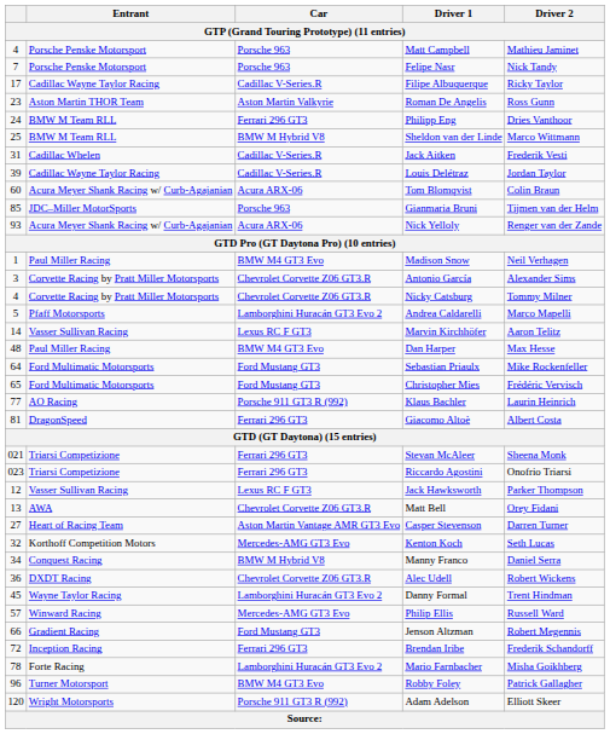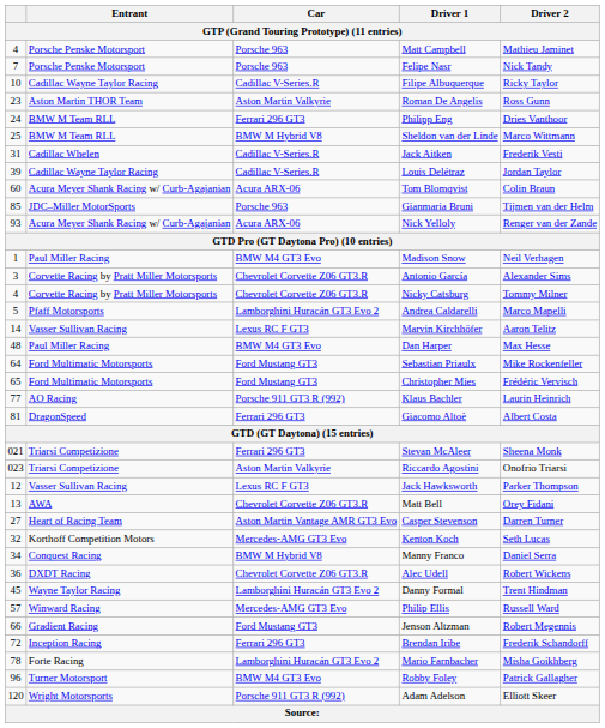 <table class="wikitable" style="font-size: 85%;">
 <tr>
 <th></th>
 <th>Entrant</th>
 <th>Car</th>
 <th>Driver 1</th>
 <th>Driver 2</th>
 </tr>
 <tr>
 <th colspan="6">GTP (Grand Touring Prototype) (11 entries)</th>
 </tr>
 <tr>
 <td align=center>4</td>
 <td> <a href='#'>Porsche Penske Motorsport</a></td>
 <td><a href='#'>Porsche 963</a></td>
 <td> <a href='#'>Matt Campbell</a></td>
 <td> <a href='#'>Mathieu Jaminet</a></td>
 </tr>
 <tr>
 <td align=center>7</td>
 <td> <a href='#'>Porsche Penske Motorsport</a></td>
 <td><a href='#'>Porsche 963</a></td>
 <td> <a href='#'>Felipe Nasr</a></td>
 <td> <a href='#'>Nick Tandy</a></td>
 </tr>
 <tr>
-<td align=center>17</td>
+<td align=center>10</td>
 <td> <a href='#'>Cadillac Wayne Taylor Racing</a></td>
 <td><a href='#'>Cadillac V-Series.R</a></td>
 <td> <a href='#'>Filipe Albuquerque</a></td>
 <td> <a href='#'>Ricky Taylor</a></td>
 </tr>
 <tr>
 <td align=center>23</td>
 <td> <a href='#'>Aston Martin THOR Team</a></td>
 <td><a href='#'>Aston Martin Valkyrie</a></td>
 <td> <a href='#'>Roman De Angelis</a></td>
 <td> <a href='#'>Ross Gunn</a></td>
 </tr>
 <tr>
 <td align=center>24</td>
 <td> <a href='#'>BMW M Team RLL</a></td>
 <td><a href='#'>Ferrari 296 GT3</a></td>
 <td> <a href='#'>Philipp Eng</a></td>
 <td> <a href='#'>Dries Vanthoor</a></td>
 </tr>
 <tr>
 <td align=center>25</td>
 <td> <a href='#'>BMW M Team RLL</a></td>
 <td><a href='#'>BMW M Hybrid V8</a></td>
 <td nowrap> <a href='#'>Sheldon van der Linde</a></td>
 <td> <a href='#'>Marco Wittmann</a></td>
 </tr>
 <tr>
 <td align=center>31</td>
 <td> <a href='#'>Cadillac Whelen</a></td>
 <td><a href='#'>Cadillac V-Series.R</a></td>
 <td> <a href='#'>Jack Aitken</a></td>
 <td> <a href='#'>Frederik Vesti</a></td>
 </tr>
 <tr>
 <td align=center>39</td>
 <td> <a href='#'>Cadillac Wayne Taylor Racing</a></td>
 <td><a href='#'>Cadillac V-Series.R</a></td>
 <td> <a href='#'>Louis Delétraz</a></td>
 <td> <a href='#'>Jordan Taylor</a></td>
 </tr>
 <tr>
 <td align=center>60</td>
 <td nowrap> <a href='#'>Acura Meyer Shank Racing</a> w/ <a href='#'>Curb-Agajanian</a></td>
 <td><a href='#'>Acura ARX-06</a></td>
 <td> <a href='#'>Tom Blomqvist</a></td>
 <td> <a href='#'>Colin Braun</a></td>
 </tr>
 <tr>
 <td align=center>85</td>
 <td> <a href='#'>JDC–Miller MotorSports</a></td>
 <td><a href='#'>Porsche 963</a></td>
 <td> <a href='#'>Gianmaria Bruni</a></td>
 <td> <a href='#'>Tijmen van der Helm</a></td>
 </tr>
 <tr>
 <td align=center>93</td>
 <td> <a href='#'>Acura Meyer Shank Racing</a> w/ <a href='#'>Curb-Agajanian</a></td>
 <td><a href='#'>Acura ARX-06</a></td>
 <td> <a href='#'>Nick Yelloly</a></td>
 <td nowrap> <a href='#'>Renger van der Zande</a></td>
 </tr>
 <tr>
 <th colspan="6">GTD Pro (GT Daytona Pro) (10 entries)</th>
 </tr>
 <tr>
 <td align=center>1</td>
 <td> <a href='#'>Paul Miller Racing</a></td>
 <td><a href='#'>BMW M4 GT3 Evo</a></td>
 <td> <a href='#'>Madison Snow</a></td>
 <td> <a href='#'>Neil Verhagen</a></td>
 </tr>
 <tr>
 <td align=center>3</td>
 <td> <a href='#'>Corvette Racing</a> by <a href='#'>Pratt Miller Motorsports</a></td>
 <td><a href='#'>Chevrolet Corvette Z06 GT3.R</a></td>
 <td> <a href='#'>Antonio García</a></td>
 <td> <a href='#'>Alexander Sims</a></td>
 </tr>
 <tr>
 <td align=center>4</td>
 <td> <a href='#'>Corvette Racing</a> by <a href='#'>Pratt Miller Motorsports</a></td>
 <td><a href='#'>Chevrolet Corvette Z06 GT3.R</a></td>
 <td> <a href='#'>Nicky Catsburg</a></td>
 <td> <a href='#'>Tommy Milner</a></td>
 </tr>
 <tr>
 <td align=center>5</td>
 <td> <a href='#'>Pfaff Motorsports</a></td>
 <td><a href='#'>Lamborghini Huracán GT3 Evo 2</a></td>
 <td> <a href='#'>Andrea Caldarelli</a></td>
 <td> <a href='#'>Marco Mapelli</a></td>
 </tr>
 <tr>
 <td align=center>14</td>
 <td> <a href='#'>Vasser Sullivan Racing</a></td>
 <td><a href='#'>Lexus RC F GT3</a></td>
 <td> <a href='#'>Marvin Kirchhöfer</a></td>
 <td> <a href='#'>Aaron Telitz</a></td>
 </tr>
 <tr>
 <td align=center>48</td>
 <td> <a href='#'>Paul Miller Racing</a></td>
 <td><a href='#'>BMW M4 GT3 Evo</a></td>
 <td> <a href='#'>Dan Harper</a></td>
 <td> <a href='#'>Max Hesse</a></td>
 </tr>
 <tr>
 <td align=center>64</td>
 <td> <a href='#'>Ford Multimatic Motorsports</a></td>
 <td><a href='#'>Ford Mustang GT3</a></td>
 <td> <a href='#'>Sebastian Priaulx</a></td>
 <td> <a href='#'>Mike Rockenfeller</a></td>
 </tr>
 <tr>
 <td align=center>65</td>
 <td> <a href='#'>Ford Multimatic Motorsports</a></td>
 <td><a href='#'>Ford Mustang GT3</a></td>
 <td> <a href='#'>Christopher Mies</a></td>
 <td> <a href='#'>Frédéric Vervisch</a></td>
 </tr>
 <tr>
 <td align=center>77</td>
 <td> <a href='#'>AO Racing</a></td>
 <td><a href='#'>Porsche 911 GT3 R (992)</a></td>
 <td> <a href='#'>Klaus Bachler</a></td>
 <td> <a href='#'>Laurin Heinrich</a></td>
 </tr>
 <tr>
 <td align=center>81</td>
 <td> <a href='#'>DragonSpeed</a></td>
 <td><a href='#'>Ferrari 296 GT3</a></td>
 <td> <a href='#'>Giacomo Altoè</a></td>
 <td> <a href='#'>Albert Costa</a></td>
 </tr>
 <tr>
 <th colspan="6">GTD (GT Daytona) (15 entries)</th>
 </tr>
 <tr>
 <td align=center>021</td>
 <td> <a href='#'>Triarsi Competizione</a></td>
 <td><a href='#'>Ferrari 296 GT3</a></td>
 <td> <a href='#'>Stevan McAleer</a></td>
 <td> <a href='#'>Sheena Monk</a></td>
 </tr>
 <tr>
 <td align=center>023</td>
 <td> <a href='#'>Triarsi Competizione</a></td>
-<td><a href='#'>Ferrari 296 GT3</a></td>
+<td><a href='#'>Aston Martin Valkyrie</a></td>
 <td> <a href='#'>Riccardo Agostini</a></td>
 <td> Onofrio Triarsi</td>
 </tr>
 <tr>
 <td align=center>12</td>
 <td> <a href='#'>Vasser Sullivan Racing</a></td>
 <td><a href='#'>Lexus RC F GT3</a></td>
 <td> <a href='#'>Jack Hawksworth</a></td>
 <td> <a href='#'>Parker Thompson</a></td>
 </tr>
 <tr>
 <td align=center>13</td>
 <td> <a href='#'>AWA</a></td>
 <td><a href='#'>Chevrolet Corvette Z06 GT3.R</a></td>
 <td> Matt Bell</td>
 <td> <a href='#'>Orey Fidani</a></td>
 </tr>
 <tr>
 <td align=center>27</td>
 <td> <a href='#'>Heart of Racing Team</a></td>
 <td nowrap><a href='#'>Aston Martin Vantage AMR GT3 Evo</a></td>
 <td> <a href='#'>Casper Stevenson</a></td>
 <td> <a href='#'>Darren Turner</a></td>
 </tr>
 <tr>
 <td align=center>32</td>
 <td> Korthoff Competition Motors</td>
 <td><a href='#'>Mercedes-AMG GT3 Evo</a></td>
 <td> <a href='#'>Kenton Koch</a></td>
 <td> <a href='#'>Seth Lucas</a></td>
 </tr>
 <tr>
 <td align=center>34</td>
 <td> <a href='#'>Conquest Racing</a></td>
 <td><a href='#'>BMW M Hybrid V8</a></td>
 <td> Manny Franco</td>
 <td> <a href='#'>Daniel Serra</a></td>
 </tr>
 <tr>
 <td align=center>36</td>
 <td> <a href='#'>DXDT Racing</a></td>
 <td><a href='#'>Chevrolet Corvette Z06 GT3.R</a></td>
 <td> <a href='#'>Alec Udell</a></td>
 <td> <a href='#'>Robert Wickens</a></td>
 </tr>
 <tr>
 <td align=center>45</td>
 <td> <a href='#'>Wayne Taylor Racing</a></td>
 <td><a href='#'>Lamborghini Huracán GT3 Evo 2</a></td>
 <td> Danny Formal</td>
 <td> <a href='#'>Trent Hindman</a></td>
 </tr>
 <tr>
 <td align=center>57</td>
 <td> <a href='#'>Winward Racing</a></td>
 <td><a href='#'>Mercedes-AMG GT3 Evo</a></td>
 <td> <a href='#'>Philip Ellis</a></td>
 <td> <a href='#'>Russell Ward</a></td>
 </tr>
 <tr>
 <td align=center>66</td>
 <td> <a href='#'>Gradient Racing</a></td>
 <td><a href='#'>Ford Mustang GT3</a></td>
 <td> Jenson Altzman</td>
 <td> <a href='#'>Robert Megennis</a></td>
 </tr>
 <tr>
 <td align=center>72</td>
 <td> <a href='#'>Inception Racing</a></td>
 <td><a href='#'>Ferrari 296 GT3</a></td>
 <td> <a href='#'>Brendan Iribe</a></td>
 <td> <a href='#'>Frederik Schandorff</a></td>
 </tr>
 <tr>
 <td align=center>78</td>
 <td> Forte Racing</td>
 <td><a href='#'>Lamborghini Huracán GT3 Evo 2</a></td>
 <td> <a href='#'>Mario Farnbacher</a></td>
 <td> <a href='#'>Misha Goikhberg</a></td>
 </tr>
 <tr>
 <td align=center>96</td>
 <td> <a href='#'>Turner Motorsport</a></td>
 <td><a href='#'>BMW M4 GT3 Evo</a></td>
 <td> <a href='#'>Robby Foley</a></td>
 <td> <a href='#'>Patrick Gallagher</a></td>
 </tr>
 <tr>
 <td align=center>120</td>
 <td> <a href='#'>Wright Motorsports</a></td>
 <td><a href='#'>Porsche 911 GT3 R (992)</a></td>
 <td> Adam Adelson</td>
 <td> Elliott Skeer</td>
 </tr>
 <tr>
 <th colspan="6">Source:</th>
 </tr>
 </table>
